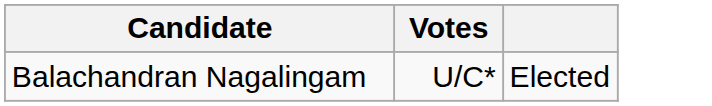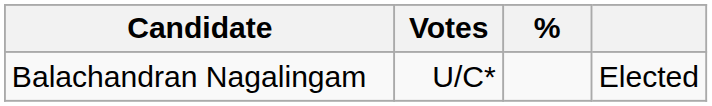 <table class="wikitable" border="1" style="text-align:right;">
 <tr>
 <th align=left width="200">Candidate</th>
 <th align=left width="50">Votes</th>
+<th align=left width="40">%</th>
 <th align=left width="50"></th>
 </tr>
 <tr>
 <td align=left>Balachandran Nagalingam</td>
 <td>U/C*</td>
+<td></td>
 <td align=left>Elected</td>
 </tr>
 </table>
